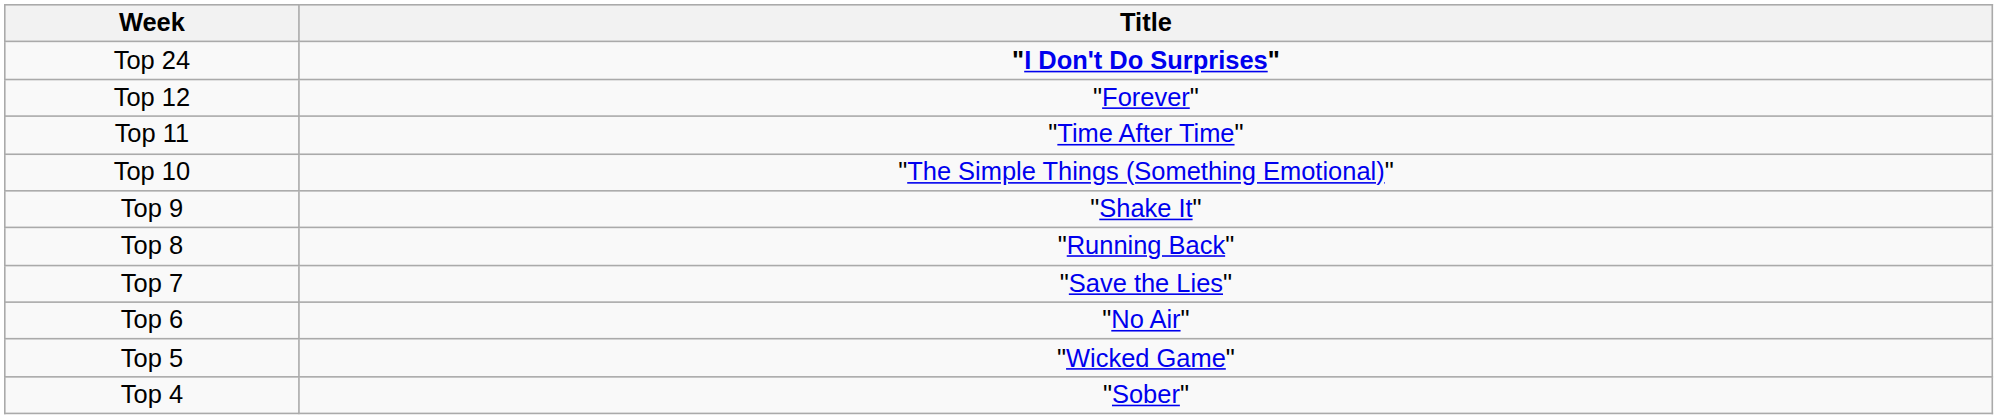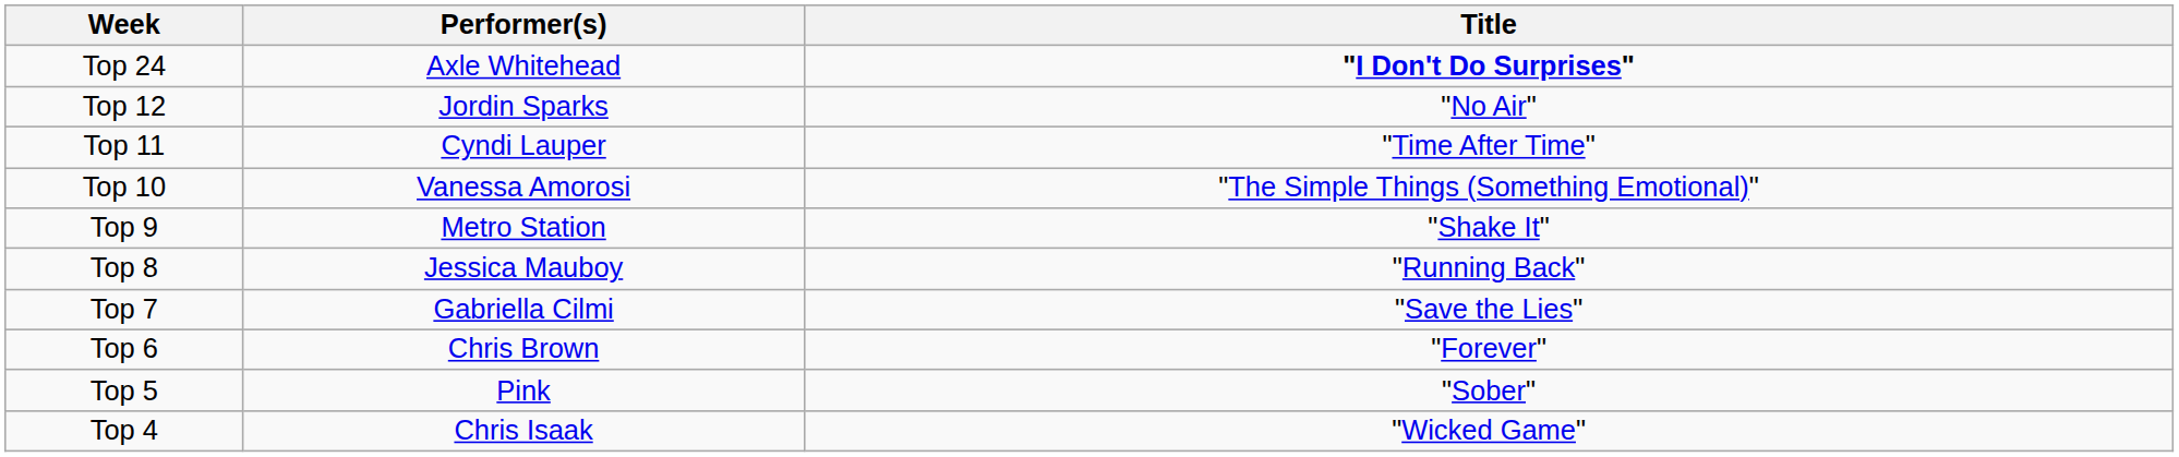 <table class="wikitable plainrowheaders" style="text-align:center; line-height:16px; width:99%;">
 <tr>
 <th>Week</th>
+<th>Performer(s)</th>
 <th>Title</th>
 </tr>
 <tr>
 <td>Top 24</td>
+<td><a href='#'>Axle Whitehead</a></td>
 <td><strong>"<a href='#'>I Don't Do Surprises</a>"</strong></td>
 </tr>
 <tr>
 <td>Top 12</td>
-<td>"<a href='#'>Forever</a>"</td>
+<td><a href='#'>Jordin Sparks</a></td>
+<td>"<a href='#'>No Air</a>"</td>
 </tr>
 <tr>
 <td>Top 11</td>
+<td><a href='#'>Cyndi Lauper</a></td>
 <td>"<a href='#'>Time After Time</a>"</td>
 </tr>
 <tr>
 <td>Top 10</td>
+<td><a href='#'>Vanessa Amorosi</a></td>
 <td>"<a href='#'>The Simple Things (Something Emotional)</a>"</td>
 </tr>
 <tr>
 <td>Top 9</td>
+<td><a href='#'>Metro Station</a></td>
 <td>"<a href='#'>Shake It</a>"</td>
 </tr>
 <tr>
 <td>Top 8</td>
+<td><a href='#'>Jessica Mauboy</a></td>
 <td>"<a href='#'>Running Back</a>"</td>
 </tr>
 <tr>
 <td>Top 7</td>
+<td><a href='#'>Gabriella Cilmi</a></td>
 <td>"<a href='#'>Save the Lies</a>"</td>
 </tr>
 <tr>
 <td>Top 6</td>
-<td>"<a href='#'>No Air</a>"</td>
+<td><a href='#'>Chris Brown</a></td>
+<td>"<a href='#'>Forever</a>"</td>
 </tr>
 <tr>
 <td>Top 5</td>
-<td>"<a href='#'>Wicked Game</a>"</td>
+<td><a href='#'>Pink</a></td>
+<td>"<a href='#'>Sober</a>"</td>
 </tr>
 <tr>
 <td>Top 4</td>
-<td>"<a href='#'>Sober</a>"</td>
+<td><a href='#'>Chris Isaak</a></td>
+<td>"<a href='#'>Wicked Game</a>"</td>
 </tr>
 </table>
